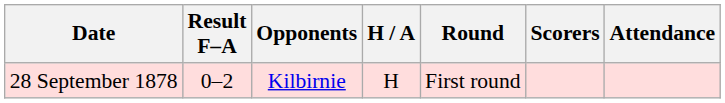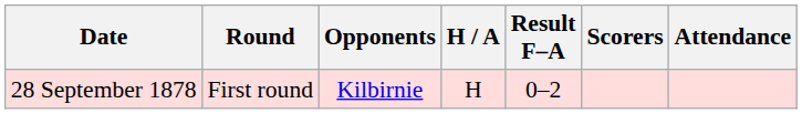 <table class="wikitable" style="text-align:center">
 <tr>
 <th>Date</th>
-<th>Result<br>F–A</th>
+<th>Round</th>
 <th>Opponents</th>
 <th>H / A</th>
-<th>Round</th>
+<th>Result<br>F–A</th>
 <th>Scorers</th>
 <th>Attendance</th>
 </tr>
 <tr bgcolor=#ffdddd>
 <td>28 September 1878</td>
-<td>0–2</td>
+<td>First round</td>
 <td><a href='#'>Kilbirnie</a></td>
 <td>H</td>
-<td>First round</td>
+<td>0–2</td>
 <td></td>
 <td></td>
 </tr>
 </table>
